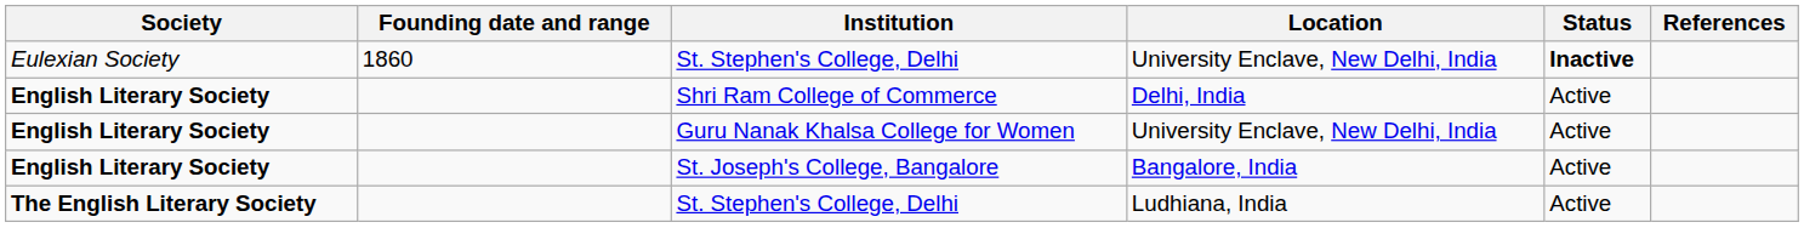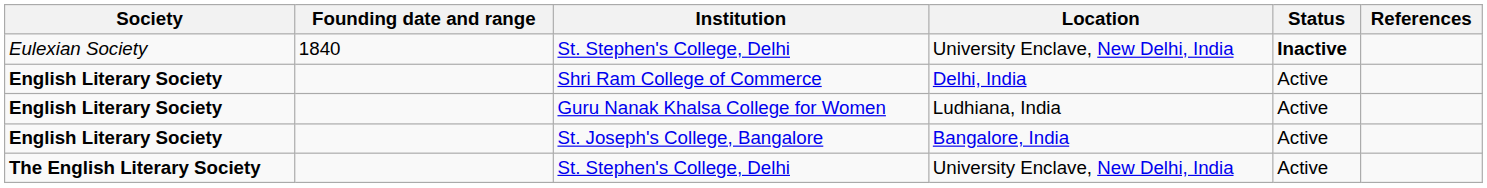 <table class="wikitable" style="width:100%;">
 <tr>
 <th>Society</th>
 <th>Founding date and range</th>
 <th>Institution</th>
 <th>Location</th>
 <th>Status</th>
 <th>References</th>
 </tr>
 <tr>
 <td><em>Eulexian Society</em></td>
-<td>1860</td>
+<td>1840</td>
 <td><a href='#'>St. Stephen's College, Delhi</a></td>
 <td>University Enclave, <a href='#'>New Delhi, India</a></td>
 <td><strong>Inactive</strong></td>
 <td></td>
 </tr>
 <tr>
 <td><strong>English Literary Society</strong></td>
 <td></td>
 <td><a href='#'>Shri Ram College of Commerce</a></td>
 <td><a href='#'>Delhi, India</a></td>
 <td>Active</td>
 <td></td>
 </tr>
 <tr>
 <td><strong>English Literary Society</strong></td>
 <td></td>
 <td><a href='#'>Guru Nanak Khalsa College for Women</a></td>
-<td>University Enclave, <a href='#'>New Delhi, India</a></td>
+<td>Ludhiana, India</td>
 <td>Active</td>
 <td></td>
 </tr>
 <tr>
 <td><strong>English Literary Society</strong></td>
 <td></td>
 <td><a href='#'>St. Joseph's College, Bangalore</a></td>
 <td><a href='#'>Bangalore, India</a></td>
 <td>Active</td>
 <td></td>
 </tr>
 <tr>
 <td><strong>The English Literary Society</strong></td>
 <td></td>
 <td><a href='#'>St. Stephen's College, Delhi</a></td>
-<td>Ludhiana, India</td>
+<td>University Enclave, <a href='#'>New Delhi, India</a></td>
 <td>Active</td>
 <td></td>
 </tr>
 </table>
